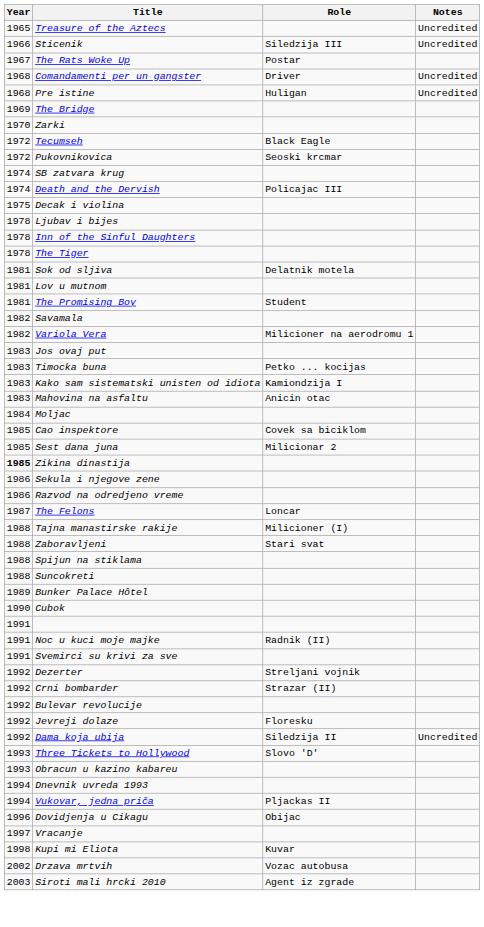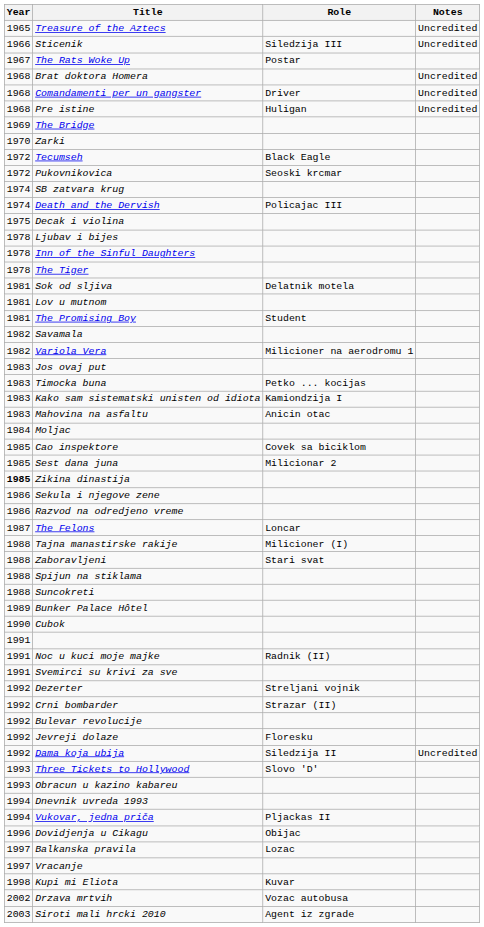 <table class="wikitable sortable">
 <tr>
 <th>Year</th>
 <th>Title</th>
 <th>Role</th>
 <th class="unsortable">Notes</th>
 </tr>
 <tr>
 <td>1965</td>
 <td><em><a href='#'>Treasure of the Aztecs</a></em></td>
 <td></td>
 <td>Uncredited</td>
 </tr>
 <tr>
 <td>1966</td>
 <td><em>Sticenik</em></td>
 <td>Siledzija III</td>
 <td>Uncredited</td>
 </tr>
 <tr>
 <td>1967</td>
 <td><em><a href='#'>The Rats Woke Up</a></em></td>
 <td>Postar</td>
 <td></td>
+</tr>
+<tr>
+<td>1968</td>
+<td><em>Brat doktora Homera</em></td>
+<td></td>
+<td>Uncredited</td>
 </tr>
 <tr>
 <td>1968</td>
 <td><em><a href='#'>Comandamenti per un gangster</a></em></td>
 <td>Driver</td>
 <td>Uncredited</td>
 </tr>
 <tr>
 <td>1968</td>
 <td><em>Pre istine</em></td>
 <td>Huligan</td>
 <td>Uncredited</td>
 </tr>
 <tr>
 <td>1969</td>
 <td><em><a href='#'>The Bridge</a></em></td>
 <td></td>
 <td></td>
 </tr>
 <tr>
 <td>1970</td>
 <td><em>Zarki</em></td>
 <td></td>
 <td></td>
 </tr>
 <tr>
 <td>1972</td>
 <td><em><a href='#'>Tecumseh</a></em></td>
 <td>Black Eagle</td>
 <td></td>
 </tr>
 <tr>
 <td>1972</td>
 <td><em>Pukovnikovica</em></td>
 <td>Seoski krcmar</td>
 <td></td>
 </tr>
 <tr>
 <td>1974</td>
 <td><em>SB zatvara krug</em></td>
 <td></td>
 <td></td>
 </tr>
 <tr>
 <td>1974</td>
 <td><em><a href='#'>Death and the Dervish</a></em></td>
 <td>Policajac III</td>
 <td></td>
 </tr>
 <tr>
 <td>1975</td>
 <td><em>Decak i violina</em></td>
 <td></td>
 <td></td>
 </tr>
 <tr>
 <td>1978</td>
 <td><em>Ljubav i bijes</em></td>
 <td></td>
 <td></td>
 </tr>
 <tr>
 <td>1978</td>
 <td><em><a href='#'>Inn of the Sinful Daughters</a></em></td>
 <td></td>
 <td></td>
 </tr>
 <tr>
 <td>1978</td>
 <td><em><a href='#'>The Tiger</a></em></td>
 <td></td>
 <td></td>
 </tr>
 <tr>
 <td>1981</td>
 <td><em>Sok od sljiva</em></td>
 <td>Delatnik motela</td>
 <td></td>
 </tr>
 <tr>
 <td>1981</td>
 <td><em>Lov u mutnom</em></td>
 <td></td>
 <td></td>
 </tr>
 <tr>
 <td>1981</td>
 <td><em><a href='#'>The Promising Boy</a></em></td>
 <td>Student</td>
 <td></td>
 </tr>
 <tr>
 <td>1982</td>
 <td><em>Savamala</em></td>
 <td></td>
 <td></td>
 </tr>
 <tr>
 <td>1982</td>
 <td><em><a href='#'>Variola Vera</a></em></td>
 <td>Milicioner na aerodromu 1</td>
 <td></td>
 </tr>
 <tr>
 <td>1983</td>
 <td><em>Jos ovaj put</em></td>
 <td></td>
 <td></td>
 </tr>
 <tr>
 <td>1983</td>
 <td><em>Timocka buna</em></td>
 <td>Petko ... kocijas</td>
 <td></td>
 </tr>
 <tr>
 <td>1983</td>
 <td><em>Kako sam sistematski unisten od idiota</em></td>
 <td>Kamiondzija I</td>
 <td></td>
 </tr>
 <tr>
 <td>1983</td>
 <td><em>Mahovina na asfaltu</em></td>
 <td>Anicin otac</td>
 <td></td>
 </tr>
 <tr>
 <td>1984</td>
 <td><em>Moljac</em></td>
 <td></td>
 <td></td>
 </tr>
 <tr>
 <td>1985</td>
 <td><em>Cao inspektore</em></td>
 <td>Covek sa biciklom</td>
 <td></td>
 </tr>
 <tr>
 <td>1985</td>
 <td><em>Sest dana juna</em></td>
 <td>Milicionar 2</td>
 <td></td>
 </tr>
 <tr>
 <td><strong>1985</strong></td>
 <td><em>Zikina dinastija</em></td>
 <td></td>
 <td></td>
 </tr>
 <tr>
 <td>1986</td>
 <td><em>Sekula i njegove zene</em></td>
 <td></td>
 <td></td>
 </tr>
 <tr>
 <td>1986</td>
 <td><em>Razvod na odredjeno vreme</em></td>
 <td></td>
 <td></td>
 </tr>
 <tr>
 <td>1987</td>
 <td><em><a href='#'>The Felons</a></em></td>
 <td>Loncar</td>
 <td></td>
 </tr>
 <tr>
 <td>1988</td>
 <td><em>Tajna manastirske rakije</em></td>
 <td>Milicioner (I)</td>
 <td></td>
 </tr>
 <tr>
 <td>1988</td>
 <td><em>Zaboravljeni</em></td>
 <td>Stari svat</td>
 <td></td>
 </tr>
 <tr>
 <td>1988</td>
 <td><em>Spijun na stiklama</em></td>
 <td></td>
 <td></td>
 </tr>
 <tr>
 <td>1988</td>
 <td><em>Suncokreti</em></td>
 <td></td>
 <td></td>
 </tr>
 <tr>
 <td>1989</td>
 <td><em>Bunker Palace Hôtel</em></td>
 <td></td>
 <td></td>
 </tr>
 <tr>
 <td>1990</td>
 <td><em>Cubok</em></td>
 <td></td>
 <td></td>
 </tr>
 <tr>
 <td>1991</td>
 <td><em></em></td>
 <td></td>
 <td></td>
 </tr>
 <tr>
 <td>1991</td>
 <td><em>Noc u kuci moje majke</em></td>
 <td>Radnik (II)</td>
 <td></td>
 </tr>
 <tr>
 <td>1991</td>
 <td><em>Svemirci su krivi za sve</em></td>
 <td></td>
 <td></td>
 </tr>
 <tr>
 <td>1992</td>
 <td><em>Dezerter</em></td>
 <td>Streljani vojnik</td>
 <td></td>
 </tr>
 <tr>
 <td>1992</td>
 <td><em>Crni bombarder</em></td>
 <td>Strazar (II)</td>
 <td></td>
 </tr>
 <tr>
 <td>1992</td>
 <td><em>Bulevar revolucije</em></td>
 <td></td>
 <td></td>
 </tr>
 <tr>
 <td>1992</td>
 <td><em>Jevreji dolaze</em></td>
 <td>Floresku</td>
 <td></td>
 </tr>
 <tr>
 <td>1992</td>
 <td><em><a href='#'>Dama koja ubija</a></em></td>
 <td>Siledzija II</td>
 <td>Uncredited</td>
 </tr>
 <tr>
 <td>1993</td>
 <td><em><a href='#'>Three Tickets to Hollywood</a></em></td>
 <td>Slovo 'D'</td>
 <td></td>
 </tr>
 <tr>
 <td>1993</td>
 <td><em>Obracun u kazino kabareu</em></td>
 <td></td>
 <td></td>
 </tr>
 <tr>
 <td>1994</td>
 <td><em>Dnevnik uvreda 1993</em></td>
 <td></td>
 <td></td>
 </tr>
 <tr>
 <td>1994</td>
 <td><em><a href='#'>Vukovar, jedna priča</a></em></td>
 <td>Pljackas II</td>
 <td></td>
 </tr>
 <tr>
 <td>1996</td>
 <td><em>Dovidjenja u Cikagu</em></td>
 <td>Obijac</td>
 <td></td>
 </tr>
 <tr>
 <td>1997</td>
+<td><em>Balkanska pravila</em></td>
+<td>Lozac</td>
+<td></td>
+</tr>
+<tr>
+<td>1997</td>
 <td><em>Vracanje</em></td>
 <td></td>
 <td></td>
 </tr>
 <tr>
 <td>1998</td>
 <td><em>Kupi mi Eliota</em></td>
 <td>Kuvar</td>
 <td></td>
 </tr>
 <tr>
 <td>2002</td>
 <td><em>Drzava mrtvih</em></td>
 <td>Vozac autobusa</td>
 <td></td>
 </tr>
 <tr>
 <td>2003</td>
 <td><em>Siroti mali hrcki 2010</em></td>
 <td>Agent iz zgrade</td>
 <td></td>
 </tr>
 </table>
